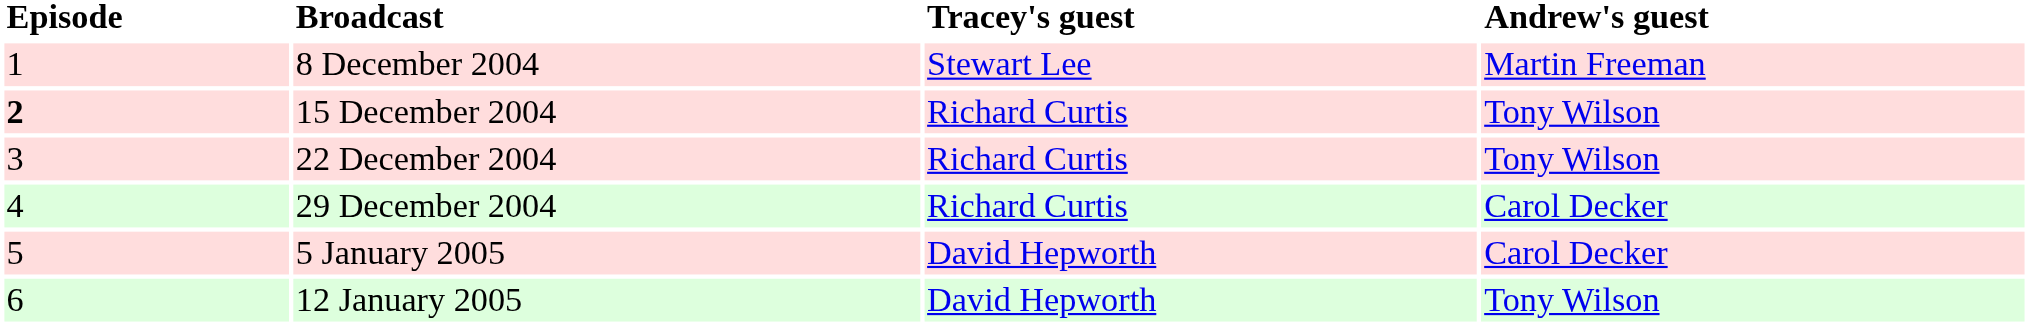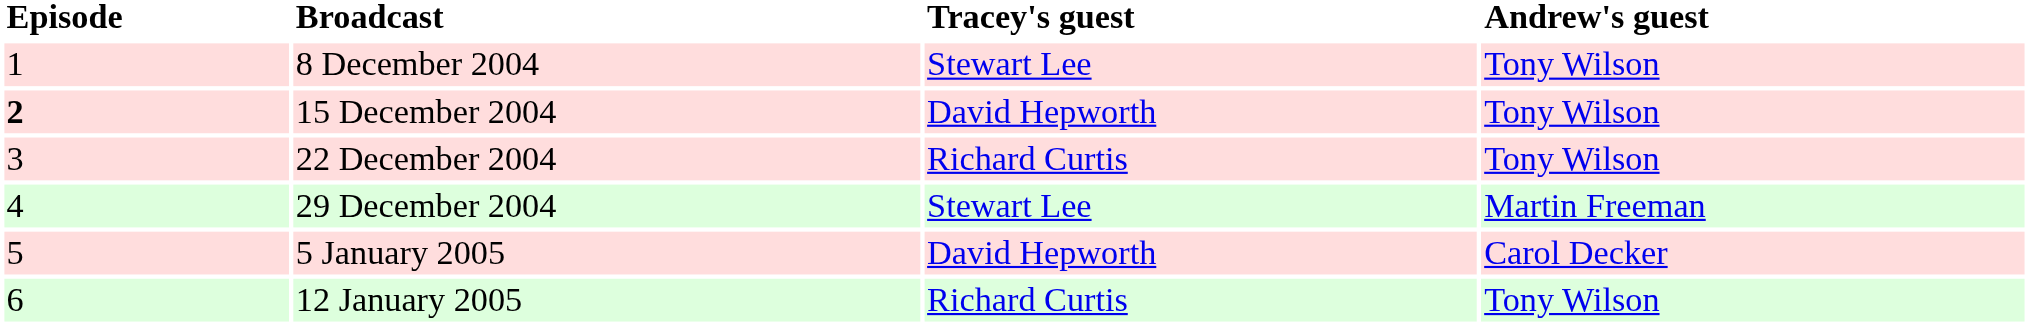 <table id="toc" style="width:75%; margin:auto;">
 <tr>
 <th align="left">Episode</th>
 <th align="left">Broadcast</th>
 <th align="left">Tracey's guest</th>
 <th align="left">Andrew's guest</th>
 </tr>
 <tr style="background:#fdd;">
 <td>1</td>
 <td>8 December 2004</td>
 <td><a href='#'>Stewart Lee</a></td>
-<td><a href='#'>Martin Freeman</a></td>
+<td><a href='#'>Tony Wilson</a></td>
 </tr>
 <tr style="background:#fdd;">
 <td><strong>2</strong></td>
 <td>15 December 2004</td>
-<td><a href='#'>Richard Curtis</a></td>
+<td><a href='#'>David Hepworth</a></td>
 <td><a href='#'>Tony Wilson</a></td>
 </tr>
 <tr style="background:#fdd;">
 <td>3</td>
 <td>22 December 2004</td>
 <td><a href='#'>Richard Curtis</a></td>
 <td><a href='#'>Tony Wilson</a></td>
 </tr>
 <tr style="background:#dfd;">
 <td>4</td>
 <td>29 December 2004</td>
-<td><a href='#'>Richard Curtis</a></td>
-<td><a href='#'>Carol Decker</a></td>
+<td><a href='#'>Stewart Lee</a></td>
+<td><a href='#'>Martin Freeman</a></td>
 </tr>
 <tr style="background:#fdd;">
 <td>5</td>
 <td>5 January 2005</td>
 <td><a href='#'>David Hepworth</a></td>
 <td><a href='#'>Carol Decker</a></td>
 </tr>
 <tr style="background:#dfd;">
 <td>6</td>
 <td>12 January 2005</td>
-<td><a href='#'>David Hepworth</a></td>
+<td><a href='#'>Richard Curtis</a></td>
 <td><a href='#'>Tony Wilson</a></td>
 </tr>
 </table>
